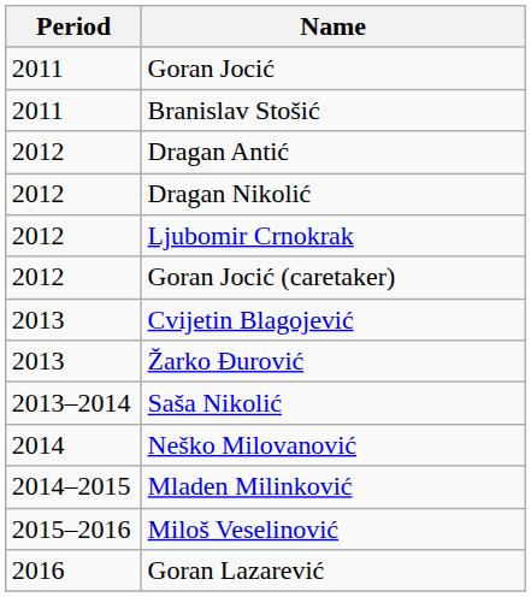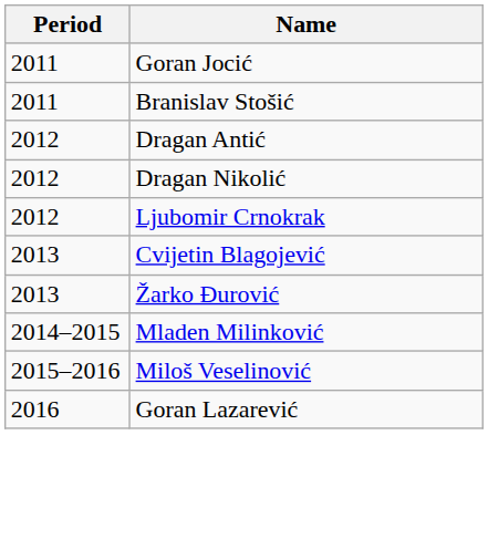 <table class="wikitable">
 <tr>
 <th width="75">Period</th>
 <th width="225">Name</th>
 </tr>
 <tr>
 <td>2011</td>
 <td> Goran Jocić</td>
 </tr>
 <tr>
 <td>2011</td>
 <td> Branislav Stošić</td>
 </tr>
 <tr>
 <td>2012</td>
 <td> Dragan Antić</td>
 </tr>
 <tr>
 <td>2012</td>
 <td> Dragan Nikolić</td>
 </tr>
 <tr>
 <td>2012</td>
 <td> <a href='#'>Ljubomir Crnokrak</a></td>
 </tr>
 <tr>
-<td>2012</td>
-<td> Goran Jocić (caretaker)</td>
-</tr>
-<tr>
 <td>2013</td>
 <td> <a href='#'>Cvijetin Blagojević</a></td>
 </tr>
 <tr>
 <td>2013</td>
 <td> <a href='#'>Žarko Đurović</a></td>
-</tr>
-<tr>
-<td>2013–2014</td>
-<td> <a href='#'>Saša Nikolić</a></td>
-</tr>
-<tr>
-<td>2014</td>
-<td> <a href='#'>Neško Milovanović</a></td>
 </tr>
 <tr>
 <td>2014–2015</td>
 <td> <a href='#'>Mladen Milinković</a></td>
 </tr>
 <tr>
 <td>2015–2016</td>
 <td> <a href='#'>Miloš Veselinović</a></td>
 </tr>
 <tr>
 <td>2016</td>
 <td> Goran Lazarević</td>
 </tr>
 </table>
